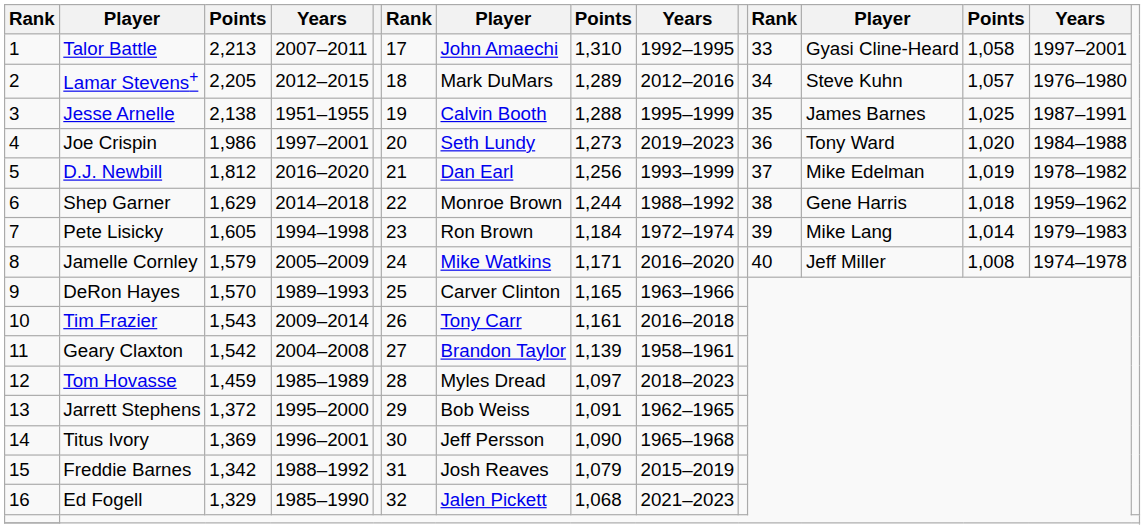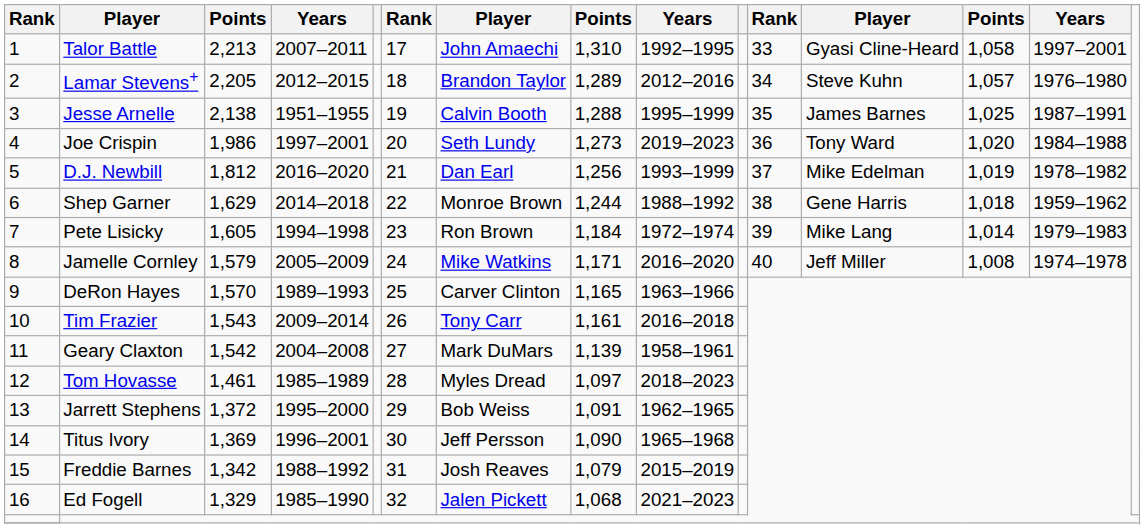 <table class="wikitable">
 <tr>
 <th>Rank</th>
 <th>Player</th>
 <th>Points</th>
 <th>Years</th>
 <th></th>
 <th>Rank</th>
 <th>Player</th>
 <th>Points</th>
 <th>Years</th>
 <th></th>
 <th>Rank</th>
 <th>Player</th>
 <th>Points</th>
 <th>Years</th>
 </tr>
 <tr>
 <td>1</td>
 <td><a href='#'>Talor Battle</a></td>
 <td>2,213</td>
 <td>2007–2011</td>
 <td></td>
 <td>17</td>
 <td><a href='#'>John Amaechi</a></td>
 <td>1,310</td>
 <td>1992–1995</td>
 <td></td>
 <td>33</td>
 <td>Gyasi Cline-Heard</td>
 <td>1,058</td>
 <td>1997–2001</td>
 </tr>
 <tr>
 <td>2</td>
 <td><a href='#'>Lamar Stevens<sup>+</sup></a></td>
 <td>2,205</td>
 <td>2012–2015</td>
 <td></td>
 <td>18</td>
-<td>Mark DuMars</td>
+<td><a href='#'>Brandon Taylor</a></td>
 <td>1,289</td>
 <td>2012–2016</td>
 <td></td>
 <td>34</td>
 <td>Steve Kuhn</td>
 <td>1,057</td>
 <td>1976–1980</td>
 </tr>
 <tr>
 <td>3</td>
 <td><a href='#'>Jesse Arnelle</a></td>
 <td>2,138</td>
 <td>1951–1955</td>
 <td></td>
 <td>19</td>
 <td><a href='#'>Calvin Booth</a></td>
 <td>1,288</td>
 <td>1995–1999</td>
 <td></td>
 <td>35</td>
 <td>James Barnes</td>
 <td>1,025</td>
 <td>1987–1991</td>
 </tr>
 <tr>
 <td>4</td>
 <td>Joe Crispin</td>
 <td>1,986</td>
 <td>1997–2001</td>
 <td></td>
 <td>20</td>
 <td><a href='#'>Seth Lundy</a></td>
 <td>1,273</td>
 <td>2019–2023</td>
 <td></td>
 <td>36</td>
 <td>Tony Ward</td>
 <td>1,020</td>
 <td>1984–1988</td>
 </tr>
 <tr>
 <td>5</td>
 <td><a href='#'>D.J. Newbill</a></td>
 <td>1,812</td>
 <td>2016–2020</td>
 <td></td>
 <td>21</td>
 <td><a href='#'>Dan Earl</a></td>
 <td>1,256</td>
 <td>1993–1999</td>
 <td></td>
 <td>37</td>
 <td>Mike Edelman</td>
 <td>1,019</td>
 <td>1978–1982</td>
 </tr>
 <tr>
 <td>6</td>
 <td>Shep Garner</td>
 <td>1,629</td>
 <td>2014–2018</td>
 <td></td>
 <td>22</td>
 <td>Monroe Brown</td>
 <td>1,244</td>
 <td>1988–1992</td>
 <td></td>
 <td>38</td>
 <td>Gene Harris</td>
 <td>1,018</td>
 <td>1959–1962</td>
 <td colspan="4" rowspan="11"></td>
 </tr>
 <tr>
 <td>7</td>
 <td>Pete Lisicky</td>
 <td>1,605</td>
 <td>1994–1998</td>
 <td></td>
 <td>23</td>
 <td>Ron Brown</td>
 <td>1,184</td>
 <td>1972–1974</td>
 <td></td>
 <td>39</td>
 <td>Mike Lang</td>
 <td>1,014</td>
 <td>1979–1983</td>
 </tr>
 <tr>
 <td>8</td>
 <td>Jamelle Cornley</td>
 <td>1,579</td>
 <td>2005–2009</td>
 <td></td>
 <td>24</td>
 <td><a href='#'>Mike Watkins</a></td>
 <td>1,171</td>
 <td>2016–2020</td>
 <td></td>
 <td>40</td>
 <td>Jeff Miller</td>
 <td>1,008</td>
 <td>1974–1978</td>
 </tr>
 <tr>
 <td>9</td>
 <td>DeRon Hayes</td>
 <td>1,570</td>
 <td>1989–1993</td>
 <td></td>
 <td>25</td>
 <td>Carver Clinton</td>
 <td>1,165</td>
 <td>1963–1966</td>
 <td></td>
 </tr>
 <tr>
 <td>10</td>
 <td><a href='#'>Tim Frazier</a></td>
 <td>1,543</td>
 <td>2009–2014</td>
 <td></td>
 <td>26</td>
 <td><a href='#'>Tony Carr</a></td>
 <td>1,161</td>
 <td>2016–2018</td>
 <td></td>
 </tr>
 <tr>
 <td>11</td>
 <td>Geary Claxton</td>
 <td>1,542</td>
 <td>2004–2008</td>
 <td></td>
 <td>27</td>
-<td><a href='#'>Brandon Taylor</a></td>
+<td>Mark DuMars</td>
 <td>1,139</td>
 <td>1958–1961</td>
 <td></td>
 </tr>
 <tr>
 <td>12</td>
 <td><a href='#'>Tom Hovasse</a></td>
-<td>1,459</td>
+<td>1,461</td>
 <td>1985–1989</td>
 <td></td>
 <td>28</td>
 <td>Myles Dread</td>
 <td>1,097</td>
 <td>2018–2023</td>
 <td></td>
 </tr>
 <tr>
 <td>13</td>
 <td>Jarrett Stephens</td>
 <td>1,372</td>
 <td>1995–2000</td>
 <td></td>
 <td>29</td>
 <td>Bob Weiss</td>
 <td>1,091</td>
 <td>1962–1965</td>
 <td></td>
 </tr>
 <tr>
 <td>14</td>
 <td>Titus Ivory</td>
 <td>1,369</td>
 <td>1996–2001</td>
 <td></td>
 <td>30</td>
 <td>Jeff Persson</td>
 <td>1,090</td>
 <td>1965–1968</td>
 <td></td>
 </tr>
 <tr>
 <td>15</td>
 <td>Freddie Barnes</td>
 <td>1,342</td>
 <td>1988–1992</td>
 <td></td>
 <td>31</td>
 <td>Josh Reaves</td>
 <td>1,079</td>
 <td>2015–2019</td>
 <td></td>
 </tr>
 <tr>
 <td>16</td>
 <td>Ed Fogell</td>
 <td>1,329</td>
 <td>1985–1990</td>
 <td></td>
 <td>32</td>
 <td><a href='#'>Jalen Pickett</a></td>
 <td>1,068</td>
 <td>2021–2023</td>
 <td></td>
 </tr>
 <tr>
 <td></td>
 </tr>
 <tr>
 </tr>
 </table>
